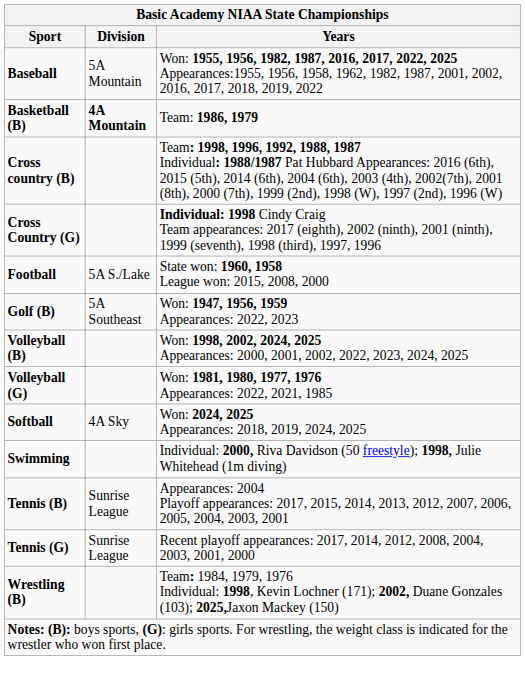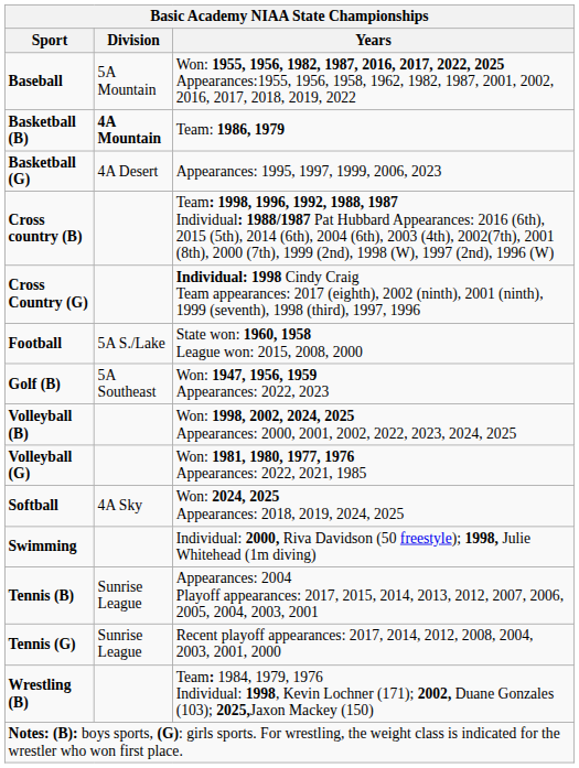 <table class="wikitable sortable mw-collapsible mw-collapsed">
 <tr>
 <th colspan="3"><strong>Basic Academy NIAA State Championships</strong></th>
 </tr>
 <tr>
 <th>Sport</th>
 <th>Division</th>
 <th>Years</th>
 </tr>
 <tr>
 <td><strong>Baseball</strong></td>
 <td>5A Mountain</td>
 <td>Won: <strong>1955, 1956, 1982, 1987, 2016, 2017, 2022, 2025</strong><br>Appearances:1955, 1956, 1958, 1962, 1982, 1987, 2001, 2002, 2016, 2017, 2018, 2019, 2022</td>
 </tr>
 <tr>
 <td><strong>Basketball (B)</strong></td>
 <td><strong>4A Mountain</strong></td>
 <td>Team: <strong>1986, 1979</strong></td>
+</tr>
+<tr>
+<td><strong>Basketball (G)</strong></td>
+<td>4A Desert</td>
+<td>Appearances: 1995, 1997, 1999, 2006, 2023</td>
 </tr>
 <tr>
 <td><strong>Cross country (B)</strong></td>
 <td></td>
 <td>Team<strong>: 1998, 1996, 1992, 1988, 1987</strong><br>Individual<strong>: 1988/1987</strong> Pat Hubbard Appearances: 2016 (6th), 2015 (5th), 2014 (6th), 2004 (6th), 2003 (4th), 2002(7th), 2001 (8th), 2000 (7th), 1999 (2nd), 1998 (W), 1997 (2nd), 1996 (W)</td>
 </tr>
 <tr>
 <td><strong>Cross Country (G)</strong></td>
 <td></td>
 <td><strong>Individual: 1998</strong> Cindy Craig<br>Team appearances: 2017 (eighth), 2002 (ninth), 2001 (ninth), 1999 (seventh), 1998 (third), 1997, 1996</td>
 </tr>
 <tr>
 <td><strong>Football</strong></td>
 <td>5A S./Lake</td>
 <td>State won: <strong>1960, 1958</strong><br>League won: 2015, 2008, 2000</td>
 </tr>
 <tr>
 <td><strong>Golf (B)</strong></td>
 <td>5A Southeast</td>
 <td>Won: <strong>1947, 1956, 1959</strong><br>Appearances: 2022, 2023</td>
 </tr>
 <tr>
 <td><strong>Volleyball (B)</strong></td>
 <td></td>
 <td>Won: <strong>1998, 2002, 2024, 2025</strong><br>Appearances: 2000, 2001, 2002, 2022, 2023, 2024, 2025</td>
 </tr>
 <tr>
 <td><strong>Volleyball (G)</strong></td>
 <td></td>
 <td>Won: <strong>1981, 1980, 1977, 1976</strong><br>Appearances: 2022, 2021, 1985</td>
 </tr>
 <tr>
 <td><strong>Softball</strong></td>
 <td>4A Sky</td>
 <td>Won: <strong>2024, 2025</strong><br>Appearances: 2018, 2019, 2024, 2025</td>
 </tr>
 <tr>
 <td><strong>Swimming</strong></td>
 <td></td>
 <td>Individual: <strong>2000,</strong> Riva Davidson (50 <a href='#'>freestyle</a>); <strong>1998,</strong> Julie Whitehead (1m diving)</td>
 </tr>
 <tr>
 <td><strong>Tennis (B)</strong></td>
 <td>Sunrise League</td>
 <td>Appearances: 2004<br>Playoff appearances: 2017, 2015, 2014, 2013, 2012, 2007, 2006, 2005, 2004, 2003, 2001</td>
 </tr>
 <tr>
 <td><strong>Tennis (G)</strong></td>
 <td>Sunrise League</td>
 <td>Recent playoff appearances: 2017, 2014, 2012, 2008, 2004, 2003, 2001, 2000</td>
 </tr>
 <tr>
 <td><strong>Wrestling (B)</strong></td>
 <td></td>
 <td>Team<strong>:</strong> 1984, 1979, 1976<br>Individual: <strong>1998</strong>, Kevin Lochner (171); <strong>2002,</strong> Duane Gonzales (103); <strong>2025,</strong>Jaxon Mackey (150)</td>
 </tr>
 <tr>
 <td colspan="3"><strong>Notes: (B):</strong> boys sports, <strong>(G)</strong>: girls sports. For wrestling, the weight class is indicated for the wrestler who won first place.</td>
 </tr>
 </table>
